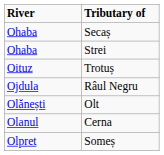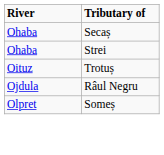 <table class="wikitable">
 <tr>
 <td width="100pt"><strong>River</strong></td>
 <td width="100pt"><strong>Tributary of</strong></td>
 </tr>
 <tr>
 <td><a href='#'>Ohaba</a></td>
 <td>Secaș</td>
 </tr>
 <tr>
 <td><a href='#'>Ohaba</a></td>
 <td>Strei</td>
 </tr>
 <tr>
 <td><a href='#'>Oituz</a></td>
 <td>Trotuș</td>
 </tr>
 <tr>
 <td><a href='#'>Ojdula</a></td>
 <td>Râul Negru</td>
 </tr>
 <tr>
-<td><a href='#'>Olănești</a></td>
-<td>Olt</td>
-</tr>
-<tr>
-<td><a href='#'>Olanul</a></td>
-<td>Cerna</td>
-</tr>
-<tr>
 <td><a href='#'>Olpret</a></td>
 <td>Someș</td>
 </tr>
 </table>
